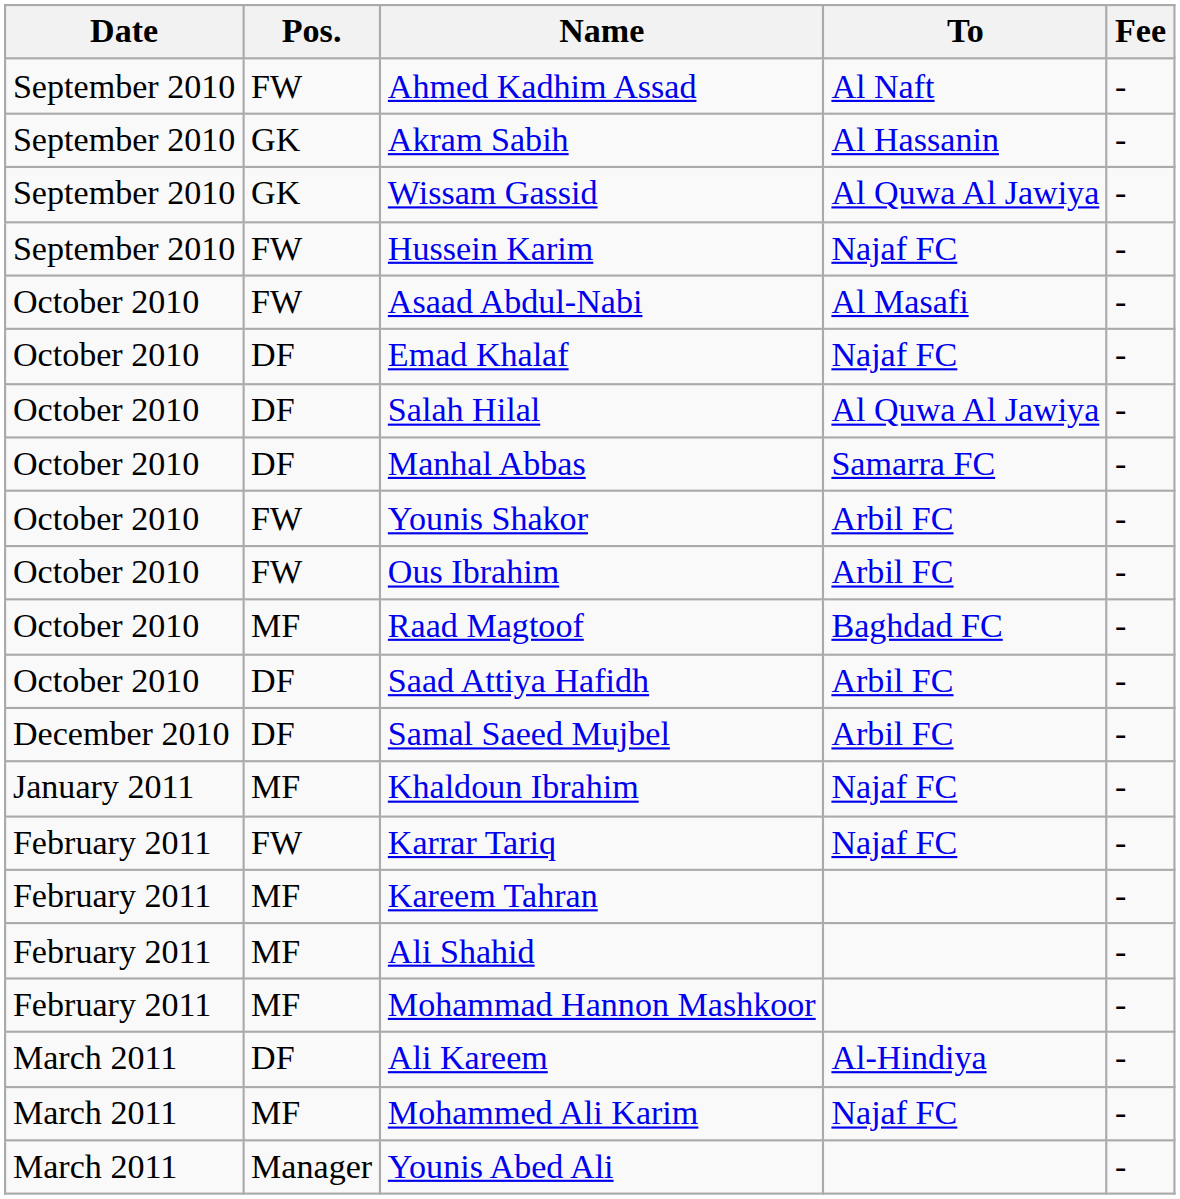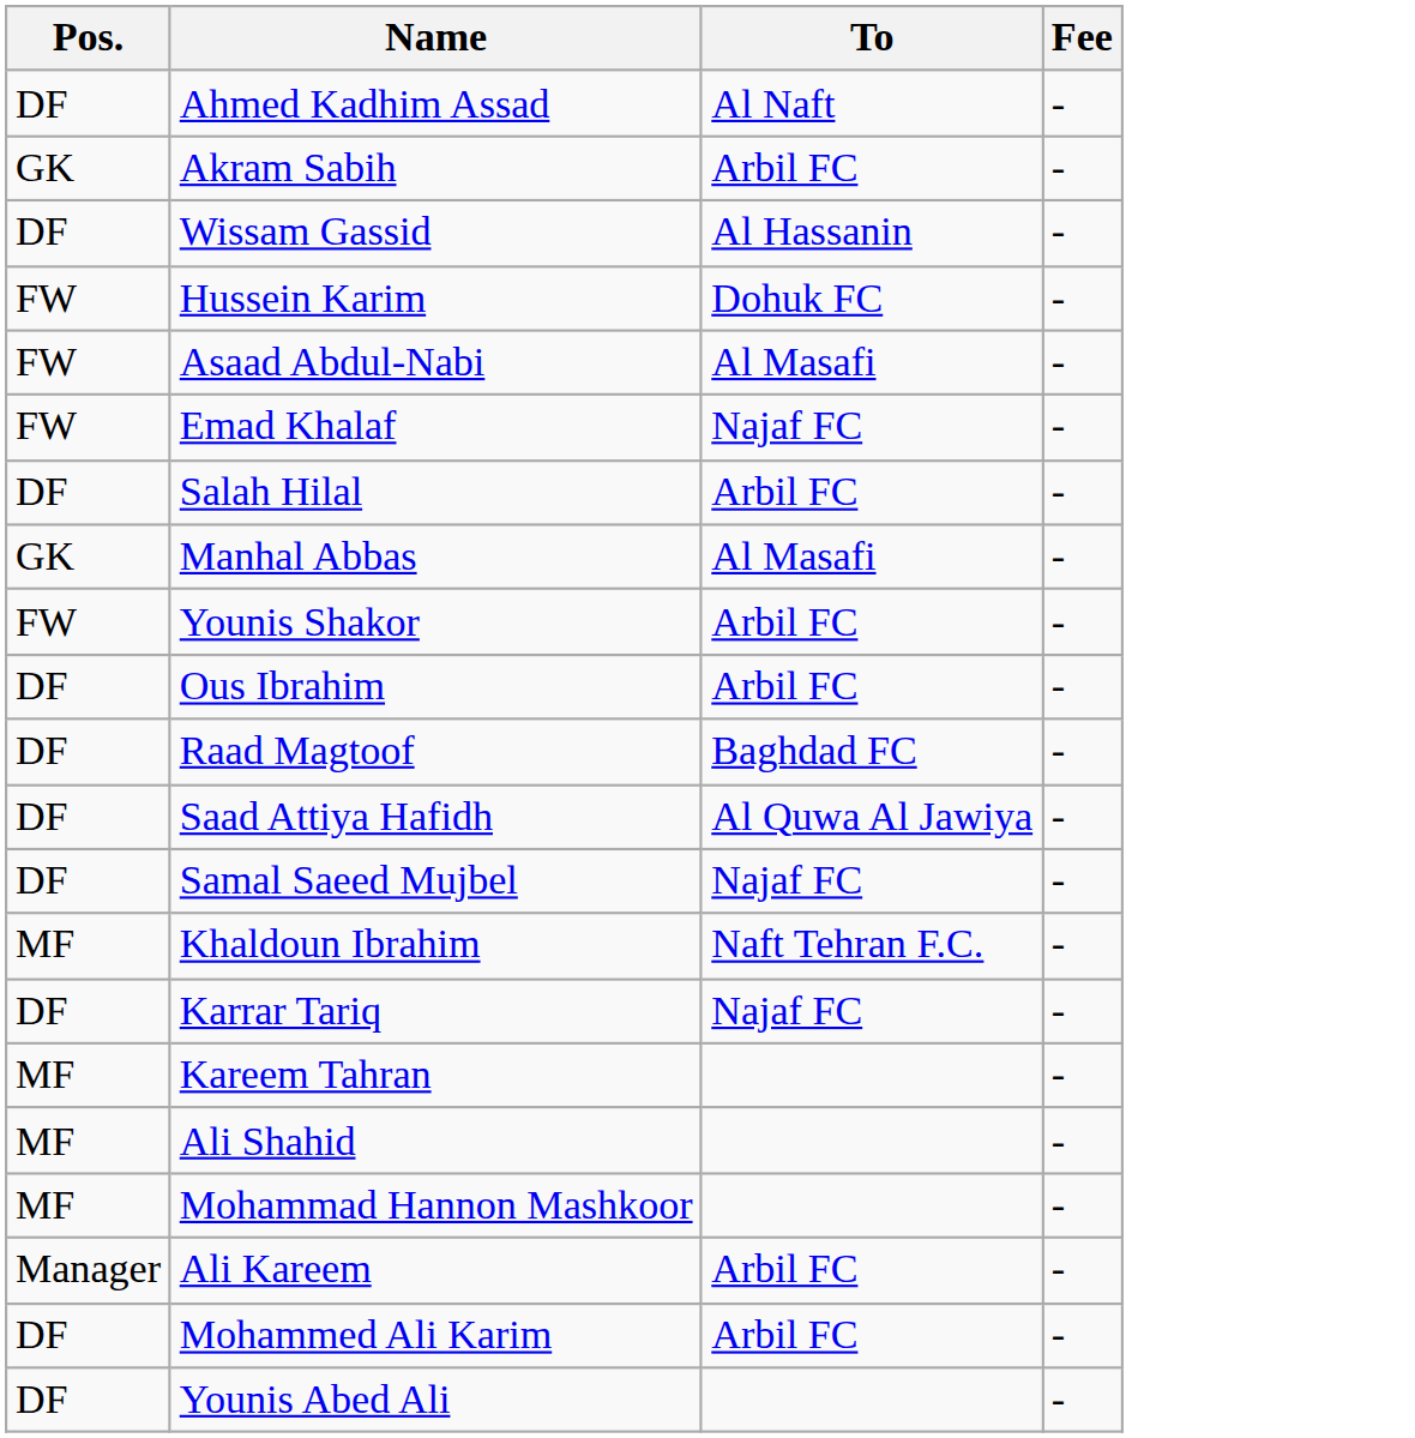 <table class="wikitable">
 <tr>
-<th>Date</th>
 <th>Pos.</th>
 <th>Name</th>
 <th>To</th>
 <th>Fee</th>
 </tr>
 <tr>
-<td>September 2010</td>
-<td>FW</td>
+<td>DF</td>
 <td> <a href='#'>Ahmed Kadhim Assad</a></td>
 <td> <a href='#'>Al Naft</a></td>
 <td>-</td>
 </tr>
 <tr>
-<td>September 2010</td>
 <td>GK</td>
 <td> <a href='#'>Akram Sabih</a></td>
+<td> <a href='#'>Arbil FC</a></td>
+<td>-</td>
+</tr>
+<tr>
+<td>DF</td>
+<td> <a href='#'>Wissam Gassid</a></td>
 <td> <a href='#'>Al Hassanin</a></td>
 <td>-</td>
 </tr>
 <tr>
-<td>September 2010</td>
-<td>GK</td>
-<td> <a href='#'>Wissam Gassid</a></td>
-<td> <a href='#'>Al Quwa Al Jawiya</a></td>
+<td>FW</td>
+<td> <a href='#'>Hussein Karim</a></td>
+<td> <a href='#'>Dohuk FC</a></td>
 <td>-</td>
 </tr>
 <tr>
-<td>September 2010</td>
-<td>FW</td>
-<td> <a href='#'>Hussein Karim</a></td>
-<td> <a href='#'>Najaf FC</a></td>
-<td>-</td>
-</tr>
-<tr>
-<td>October 2010</td>
 <td>FW</td>
 <td> <a href='#'>Asaad Abdul-Nabi</a></td>
 <td> <a href='#'>Al Masafi</a></td>
 <td>-</td>
 </tr>
 <tr>
-<td>October 2010</td>
-<td>DF</td>
+<td>FW</td>
 <td> <a href='#'>Emad Khalaf</a></td>
 <td> <a href='#'>Najaf FC</a></td>
 <td>-</td>
 </tr>
 <tr>
-<td>October 2010</td>
 <td>DF</td>
 <td> <a href='#'>Salah Hilal</a></td>
-<td> <a href='#'>Al Quwa Al Jawiya</a></td>
+<td> <a href='#'>Arbil FC</a></td>
 <td>-</td>
 </tr>
 <tr>
-<td>October 2010</td>
-<td>DF</td>
+<td>GK</td>
 <td> <a href='#'>Manhal Abbas</a></td>
-<td> <a href='#'>Samarra FC</a></td>
+<td> <a href='#'>Al Masafi</a></td>
 <td>-</td>
 </tr>
 <tr>
-<td>October 2010</td>
 <td>FW</td>
 <td> <a href='#'>Younis Shakor</a></td>
 <td> <a href='#'>Arbil FC</a></td>
 <td>-</td>
 </tr>
 <tr>
-<td>October 2010</td>
-<td>FW</td>
+<td>DF</td>
 <td> <a href='#'>Ous Ibrahim</a></td>
 <td> <a href='#'>Arbil FC</a></td>
 <td>-</td>
 </tr>
 <tr>
-<td>October 2010</td>
-<td>MF</td>
+<td>DF</td>
 <td> <a href='#'>Raad Magtoof</a></td>
 <td> <a href='#'>Baghdad FC</a></td>
 <td>-</td>
 </tr>
 <tr>
-<td>October 2010</td>
 <td>DF</td>
 <td> <a href='#'>Saad Attiya Hafidh</a></td>
-<td> <a href='#'>Arbil FC</a></td>
+<td> <a href='#'>Al Quwa Al Jawiya</a></td>
 <td>-</td>
 </tr>
 <tr>
-<td>December 2010</td>
 <td>DF</td>
 <td> <a href='#'>Samal Saeed Mujbel</a></td>
-<td> <a href='#'>Arbil FC</a></td>
-<td>-</td>
-</tr>
-<tr>
-<td>January 2011</td>
-<td>MF</td>
-<td> <a href='#'>Khaldoun Ibrahim</a></td>
 <td> <a href='#'>Najaf FC</a></td>
 <td>-</td>
 </tr>
 <tr>
-<td>February 2011</td>
-<td>FW</td>
+<td>MF</td>
+<td> <a href='#'>Khaldoun Ibrahim</a></td>
+<td> <a href='#'>Naft Tehran F.C.</a></td>
+<td>-</td>
+</tr>
+<tr>
+<td>DF</td>
 <td> <a href='#'>Karrar Tariq</a></td>
 <td> <a href='#'>Najaf FC</a></td>
 <td>-</td>
 </tr>
 <tr>
-<td>February 2011</td>
 <td>MF</td>
 <td> <a href='#'>Kareem Tahran</a></td>
 <td></td>
 <td>-</td>
 </tr>
 <tr>
-<td>February 2011</td>
 <td>MF</td>
 <td> <a href='#'>Ali Shahid</a></td>
 <td></td>
 <td>-</td>
 </tr>
 <tr>
-<td>February 2011</td>
 <td>MF</td>
 <td> <a href='#'>Mohammad Hannon Mashkoor</a></td>
 <td></td>
 <td>-</td>
 </tr>
 <tr>
-<td>March 2011</td>
-<td>DF</td>
+<td>Manager</td>
 <td> <a href='#'>Ali Kareem</a></td>
-<td> <a href='#'>Al-Hindiya</a></td>
+<td> <a href='#'>Arbil FC</a></td>
 <td>-</td>
 </tr>
 <tr>
-<td>March 2011</td>
-<td>MF</td>
+<td>DF</td>
 <td> <a href='#'>Mohammed Ali Karim</a></td>
-<td> <a href='#'>Najaf FC</a></td>
+<td> <a href='#'>Arbil FC</a></td>
 <td>-</td>
 </tr>
 <tr>
-<td>March 2011</td>
-<td>Manager</td>
+<td>DF</td>
 <td> <a href='#'>Younis Abed Ali</a></td>
 <td></td>
 <td>-</td>
 </tr>
 </table>
